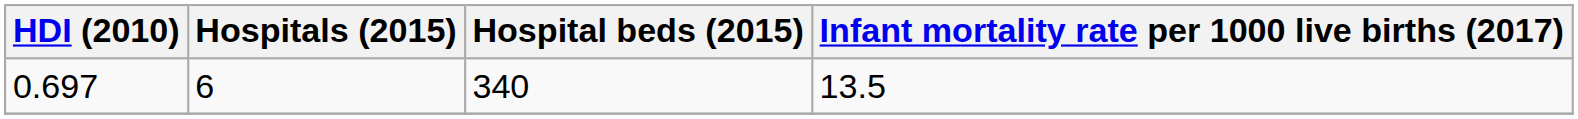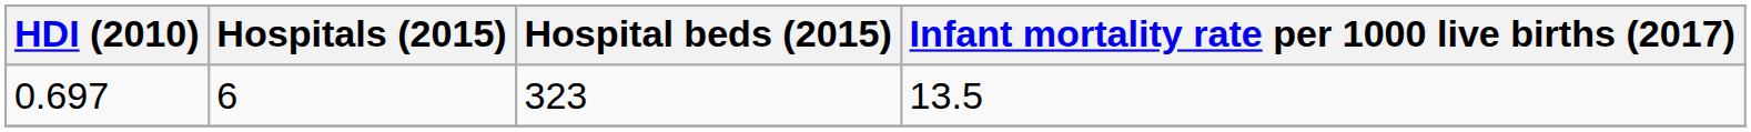 <table class="wikitable" border="1">
 <tr>
 <th><a href='#'>HDI</a> (2010)</th>
 <th>Hospitals (2015)</th>
 <th>Hospital beds (2015)</th>
 <th><a href='#'>Infant mortality rate</a> per 1000 live births (2017)</th>
 </tr>
 <tr>
 <td>0.697</td>
 <td>6</td>
-<td>340</td>
+<td>323</td>
 <td>13.5</td>
 </tr>
 <tr>
 </tr>
 </table>
